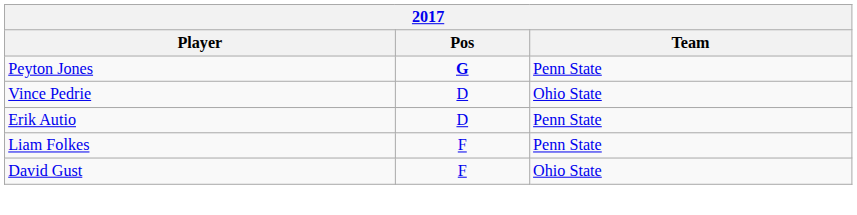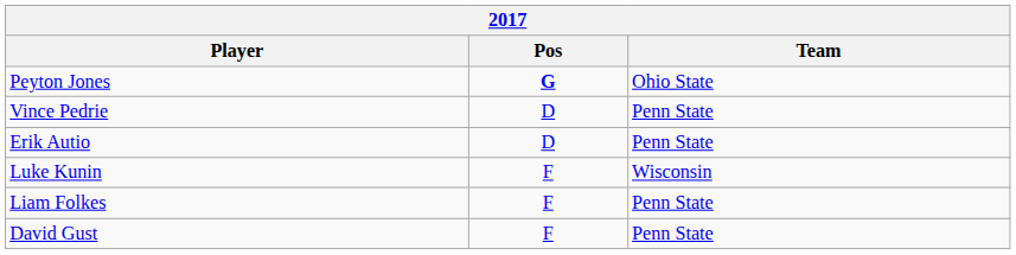 <table class="wikitable" width=95%>
 <tr>
 <th colspan=3><a href='#'>2017</a></th>
 </tr>
 <tr>
 <th>Player</th>
 <th>Pos</th>
 <th>Team</th>
 </tr>
 <tr>
 <td><a href='#'>Peyton Jones</a></td>
 <td style="text-align:center;"><strong><a href='#'>G</a></strong></td>
-<td><a href='#'>Penn State</a></td>
+<td><a href='#'>Ohio State</a></td>
 </tr>
 <tr>
 <td><a href='#'>Vince Pedrie</a></td>
 <td style="text-align:center;"><a href='#'>D</a></td>
-<td><a href='#'>Ohio State</a></td>
+<td><a href='#'>Penn State</a></td>
 </tr>
 <tr>
 <td><a href='#'>Erik Autio</a></td>
 <td style="text-align:center;"><a href='#'>D</a></td>
 <td><a href='#'>Penn State</a></td>
+</tr>
+<tr>
+<td><a href='#'>Luke Kunin</a></td>
+<td style="text-align:center;"><a href='#'>F</a></td>
+<td><a href='#'>Wisconsin</a></td>
 </tr>
 <tr>
 <td><a href='#'>Liam Folkes</a></td>
 <td style="text-align:center;"><a href='#'>F</a></td>
 <td><a href='#'>Penn State</a></td>
 </tr>
 <tr>
 <td><a href='#'>David Gust</a></td>
 <td style="text-align:center;"><a href='#'>F</a></td>
-<td><a href='#'>Ohio State</a></td>
+<td><a href='#'>Penn State</a></td>
 </tr>
 </table>
